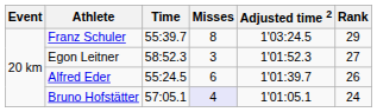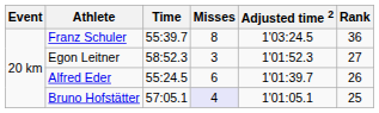 <table class="wikitable" style="font-size:90%">
 <tr>
 <th>Event</th>
 <th>Athlete</th>
 <th>Time</th>
 <th>Misses</th>
 <th>Adjusted time <sup>2</sup></th>
 <th>Rank</th>
 </tr>
 <tr>
 <td rowspan="4">20 km</td>
 <td><a href='#'>Franz Schuler</a></td>
 <td align="center">55:39.7</td>
 <td align="center">8</td>
 <td align="center">1'03:24.5</td>
-<td align="center">29</td>
+<td align="center">36</td>
 </tr>
 <tr>
 <td>Egon Leitner</td>
 <td align="center">58:52.3</td>
 <td align="center">3</td>
 <td align="center">1'01:52.3</td>
 <td align="center">27</td>
 </tr>
 <tr>
 <td><a href='#'>Alfred Eder</a></td>
 <td align="center">55:24.5</td>
 <td align="center">6</td>
 <td align="center">1'01:39.7</td>
 <td align="center">26</td>
 </tr>
 <tr>
 <td><a href='#'>Bruno Hofstätter</a></td>
 <td align="center">57:05.1</td>
 <td align="center" style="background: lavender;">4</td>
 <td align="center">1'01:05.1</td>
-<td align="center">24</td>
+<td align="center">25</td>
 </tr>
 </table>
